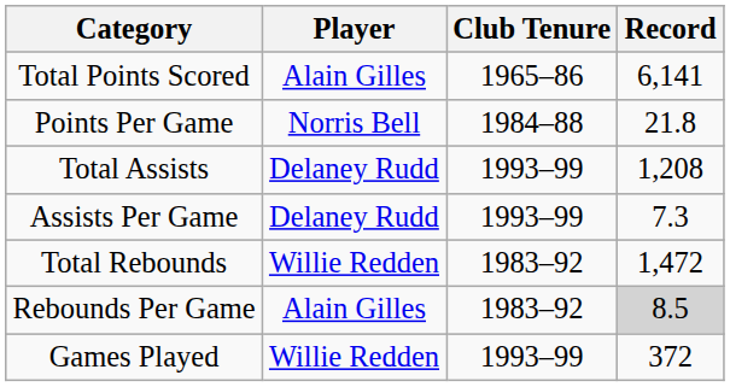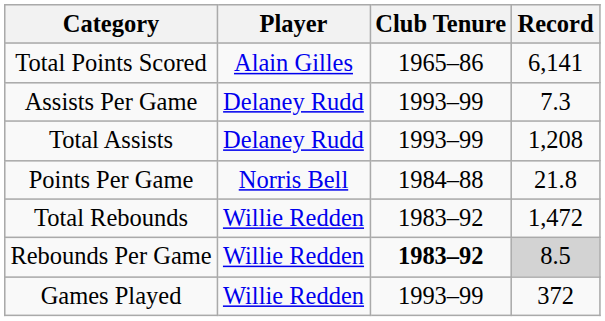 <table class="wikitable alternance sortable centre" style="text-align:center">
 <tr>
 <th scope="col">Category</th>
 <th scope="col">Player</th>
 <th scope="col">Club Tenure</th>
 <th scope="col">Record</th>
 </tr>
 <tr>
 <td style="text-align:center;">Total Points Scored</td>
 <td> <a href='#'>Alain Gilles</a></td>
 <td>1965–86</td>
 <td>6,141</td>
 </tr>
 <tr>
-<td style="text-align:center;">Points Per Game</td>
-<td> <a href='#'>Norris Bell</a></td>
-<td>1984–88</td>
-<td>21.8</td>
+<td style="text-align:center;">Assists Per Game</td>
+<td> <a href='#'>Delaney Rudd</a></td>
+<td>1993–99</td>
+<td>7.3</td>
 </tr>
 <tr>
 <td style="text-align:center;">Total Assists</td>
 <td> <a href='#'>Delaney Rudd</a></td>
 <td>1993–99</td>
 <td>1,208</td>
 </tr>
 <tr>
-<td style="text-align:center;">Assists Per Game</td>
-<td> <a href='#'>Delaney Rudd</a></td>
-<td>1993–99</td>
-<td>7.3</td>
+<td style="text-align:center;">Points Per Game</td>
+<td> <a href='#'>Norris Bell</a></td>
+<td>1984–88</td>
+<td>21.8</td>
 </tr>
 <tr>
 <td style="text-align:center;">Total Rebounds</td>
 <td>  <a href='#'>Willie Redden</a></td>
 <td>1983–92</td>
 <td>1,472</td>
 </tr>
 <tr>
 <td style="text-align:center;">Rebounds Per Game</td>
-<td> <a href='#'>Alain Gilles</a></td>
-<td>1983–92</td>
+<td>  <a href='#'>Willie Redden</a></td>
+<td><strong>1983–92</strong></td>
 <td style="background: lightgrey;">8.5</td>
 </tr>
 <tr>
 <td style="text-align:center;">Games Played</td>
 <td>  <a href='#'>Willie Redden</a></td>
 <td>1993–99</td>
 <td>372</td>
 </tr>
 </table>
